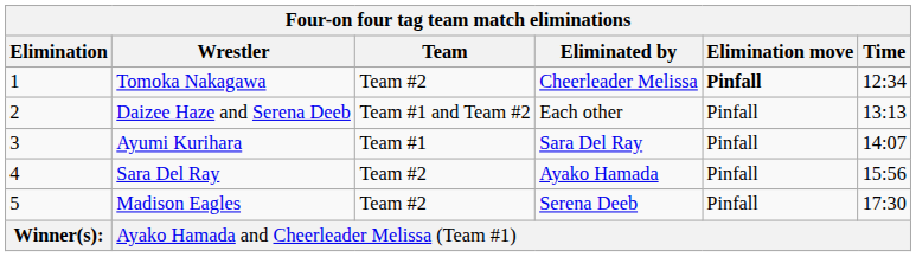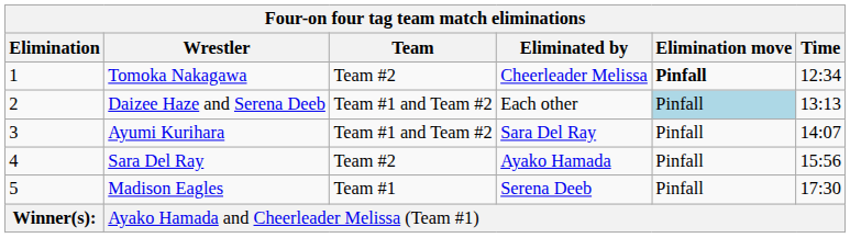 <table class="wikitable" border="1">
 <tr>
 <th colspan="6">Four-on four tag team match eliminations</th>
 </tr>
 <tr>
 <th>Elimination</th>
 <th>Wrestler</th>
 <th>Team</th>
 <th>Eliminated by</th>
 <th>Elimination move</th>
 <th>Time</th>
 </tr>
 <tr>
 <td>1</td>
 <td><a href='#'>Tomoka Nakagawa</a></td>
 <td>Team #2</td>
 <td><a href='#'>Cheerleader Melissa</a></td>
 <td><strong>Pinfall</strong></td>
 <td>12:34</td>
 </tr>
 <tr>
 <td>2</td>
 <td><a href='#'>Daizee Haze</a> and <a href='#'>Serena Deeb</a></td>
 <td>Team #1 and Team #2</td>
 <td>Each other</td>
-<td>Pinfall</td>
+<td style="background: lightblue;">Pinfall</td>
 <td>13:13</td>
 </tr>
 <tr>
 <td>3</td>
 <td><a href='#'>Ayumi Kurihara</a></td>
-<td>Team #1</td>
+<td>Team #1 and Team #2</td>
 <td><a href='#'>Sara Del Ray</a></td>
 <td>Pinfall</td>
 <td>14:07</td>
 </tr>
 <tr>
 <td>4</td>
 <td><a href='#'>Sara Del Ray</a></td>
 <td>Team #2</td>
 <td><a href='#'>Ayako Hamada</a></td>
 <td>Pinfall</td>
 <td>15:56</td>
 </tr>
 <tr>
 <td>5</td>
 <td><a href='#'>Madison Eagles</a></td>
-<td>Team #2</td>
+<td>Team #1</td>
 <td><a href='#'>Serena Deeb</a></td>
 <td>Pinfall</td>
 <td>17:30</td>
 </tr>
 <tr>
 <th>Winner(s):</th>
 <td colspan="5" bgcolor="#f2f2f2"><a href='#'>Ayako Hamada</a> and <a href='#'>Cheerleader Melissa</a> (Team #1)</td>
 </tr>
 </table>
